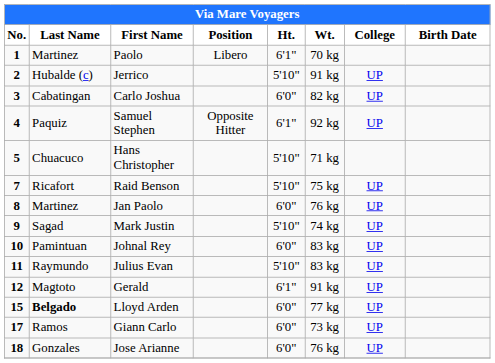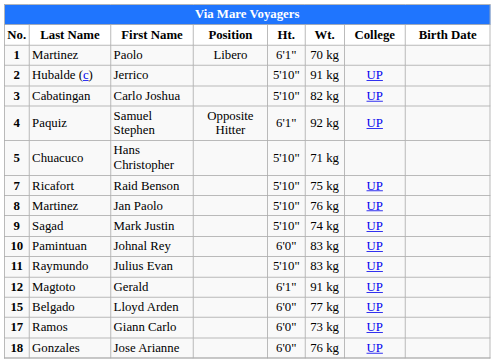 <table class="wikitable" style="text-align:center;">
 <tr>
 <td colspan="8" style= "background: #1F75FE; color: white; text-align: center"><strong>Via Mare Voyagers</strong></td>
 </tr>
 <tr>
 <th width=3px style="background: white; color: black; text-align: center"><strong>No.</strong></th>
 <th width=130px style="background: white; color: black">Last Name</th>
 <th width=130px style="background: white; color: black">First Name</th>
 <th width=130px style="background: white; color: black">Position</th>
 <th width=50px style="background: white; color: black">Ht.</th>
 <th width=50px style="background: white; color: black">Wt.</th>
 <th width=100px style="background: white; color: black">College</th>
 <th width=200px style="background: white; color: black">Birth Date</th>
 </tr>
 <tr>
 <td><strong>1</strong></td>
 <td style="text-align: left">Martinez</td>
 <td style="text-align: left">Paolo</td>
 <td>Libero</td>
 <td>6'1"</td>
 <td>70 kg</td>
 <td></td>
 <td></td>
 </tr>
 <tr>
 <td><strong>2</strong></td>
 <td style="text-align: left">Hubalde (<a href='#'>c</a>)</td>
 <td style="text-align: left">Jerrico</td>
 <td></td>
 <td>5'10"</td>
 <td>91 kg</td>
 <td><a href='#'>UP</a></td>
 <td></td>
 </tr>
 <tr>
 <td><strong>3</strong></td>
 <td style="text-align: left">Cabatingan</td>
 <td style="text-align: left">Carlo Joshua</td>
 <td></td>
-<td>6'0"</td>
+<td>5'10"</td>
 <td>82 kg</td>
 <td><a href='#'>UP</a></td>
 <td></td>
 </tr>
 <tr>
 <td><strong>4</strong></td>
 <td style="text-align: left">Paquiz</td>
 <td style="text-align: left">Samuel Stephen</td>
 <td>Opposite Hitter</td>
 <td>6'1"</td>
 <td>92 kg</td>
 <td><a href='#'>UP</a></td>
 <td></td>
 </tr>
 <tr>
 <td><strong>5</strong></td>
 <td style="text-align: left">Chuacuco</td>
 <td style="text-align: left">Hans Christopher</td>
 <td></td>
 <td>5'10"</td>
 <td>71 kg</td>
 <td></td>
 <td></td>
 </tr>
 <tr>
 <td><strong>7</strong></td>
 <td style="text-align: left">Ricafort</td>
 <td style="text-align: left">Raid Benson</td>
 <td></td>
 <td>5'10"</td>
 <td>75 kg</td>
 <td><a href='#'>UP</a></td>
 <td></td>
 </tr>
 <tr>
 <td><strong>8</strong></td>
 <td style="text-align: left">Martinez</td>
 <td style="text-align: left">Jan Paolo</td>
 <td></td>
-<td>6'0"</td>
+<td>5'10"</td>
 <td>76 kg</td>
 <td><a href='#'>UP</a></td>
 <td></td>
 </tr>
 <tr>
 <td><strong>9</strong></td>
 <td style="text-align: left">Sagad</td>
 <td style="text-align: left">Mark Justin</td>
 <td></td>
 <td>5'10"</td>
 <td>74 kg</td>
 <td><a href='#'>UP</a></td>
 <td></td>
 </tr>
 <tr>
 <td><strong>10</strong></td>
 <td style="text-align: left">Pamintuan</td>
 <td style="text-align: left">Johnal Rey</td>
 <td></td>
 <td>6'0"</td>
 <td>83 kg</td>
 <td><a href='#'>UP</a></td>
 <td></td>
 </tr>
 <tr>
 <td><strong>11</strong></td>
 <td style="text-align: left">Raymundo</td>
 <td style="text-align: left">Julius Evan</td>
 <td></td>
 <td>5'10"</td>
 <td>83 kg</td>
 <td><a href='#'>UP</a></td>
 <td></td>
 </tr>
 <tr>
 <td><strong>12</strong></td>
 <td style="text-align: left">Magtoto</td>
 <td style="text-align: left">Gerald</td>
 <td></td>
 <td>6'1"</td>
 <td>91 kg</td>
 <td><a href='#'>UP</a></td>
 <td></td>
 </tr>
 <tr>
 <td><strong>15</strong></td>
-<td style="text-align: left"><strong>Belgado</strong></td>
+<td style="text-align: left">Belgado</td>
 <td style="text-align: left">Lloyd Arden</td>
 <td></td>
 <td>6'0"</td>
 <td>77 kg</td>
 <td><a href='#'>UP</a></td>
 <td></td>
 </tr>
 <tr>
 <td><strong>17</strong></td>
 <td style="text-align: left">Ramos</td>
 <td style="text-align: left">Giann Carlo</td>
 <td></td>
 <td>6'0"</td>
 <td>73 kg</td>
 <td><a href='#'>UP</a></td>
 <td></td>
 </tr>
 <tr>
 <td><strong>18</strong></td>
 <td style="text-align: left">Gonzales</td>
 <td style="text-align: left">Jose Arianne</td>
 <td></td>
 <td>6'0"</td>
 <td>76 kg</td>
 <td><a href='#'>UP</a></td>
 <td></td>
 </tr>
 <tr>
 </tr>
 </table>
